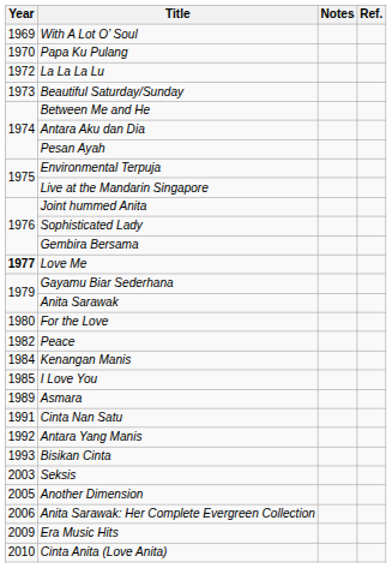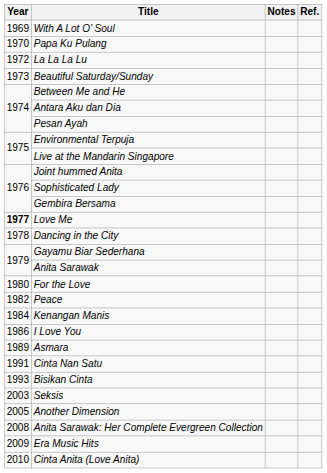 <table class="wikitable">
 <tr>
 <th>Year</th>
 <th>Title</th>
 <th>Notes</th>
 <th>Ref.</th>
 </tr>
 <tr>
 <td>1969</td>
 <td><em>With A Lot O’ Soul</em></td>
 <td></td>
 <td></td>
 </tr>
 <tr>
 <td>1970</td>
 <td><em>Papa Ku Pulang</em></td>
 <td></td>
 <td></td>
 </tr>
 <tr>
 <td>1972</td>
 <td><em>La La La Lu</em></td>
 <td></td>
 <td></td>
 </tr>
 <tr>
 <td>1973</td>
 <td><em>Beautiful Saturday/Sunday</em></td>
 <td></td>
 <td></td>
 </tr>
 <tr>
 <td rowspan=3>1974</td>
 <td><em>Between Me and He</em></td>
 <td></td>
 <td></td>
 </tr>
 <tr>
 <td><em>Antara Aku dan Dia</em></td>
 <td></td>
 <td></td>
 </tr>
 <tr>
 <td><em>Pesan Ayah</em></td>
 <td></td>
 <td></td>
 </tr>
 <tr>
 <td rowspan=2>1975</td>
 <td><em>Environmental Terpuja</em></td>
 <td></td>
 <td></td>
 </tr>
 <tr>
 <td><em>Live at the Mandarin Singapore</em></td>
 <td></td>
 <td></td>
 </tr>
 <tr>
 <td rowspan=3>1976</td>
 <td><em>Joint hummed Anita</em></td>
 <td></td>
 <td></td>
 </tr>
 <tr>
 <td><em>Sophisticated Lady</em></td>
 <td></td>
 <td></td>
 </tr>
 <tr>
 <td><em>Gembira Bersama</em></td>
 <td></td>
 <td></td>
 </tr>
 <tr>
 <td><strong>1977</strong></td>
 <td><em>Love Me</em></td>
 <td></td>
 <td></td>
 </tr>
 <tr>
+<td>1978</td>
+<td><em>Dancing in the City</em></td>
+<td></td>
+<td></td>
+</tr>
+<tr>
 <td rowspan=2>1979</td>
 <td><em>Gayamu Biar Sederhana</em></td>
 <td></td>
 <td></td>
 </tr>
 <tr>
 <td><em>Anita Sarawak</em></td>
 <td></td>
 <td></td>
 </tr>
 <tr>
 <td>1980</td>
 <td><em>For the Love</em></td>
 <td></td>
 <td></td>
 </tr>
 <tr>
 <td>1982</td>
 <td><em>Peace</em></td>
 <td></td>
 <td></td>
 </tr>
 <tr>
 <td>1984</td>
 <td><em>Kenangan Manis</em></td>
 <td></td>
 <td></td>
 </tr>
 <tr>
-<td>1985</td>
+<td>1986</td>
 <td><em>I Love You</em></td>
 <td></td>
 <td></td>
 </tr>
 <tr>
 <td>1989</td>
 <td><em>Asmara</em></td>
 <td></td>
 <td></td>
 </tr>
 <tr>
 <td>1991</td>
 <td><em>Cinta Nan Satu</em></td>
-<td></td>
-<td></td>
-</tr>
-<tr>
-<td>1992</td>
-<td><em>Antara Yang Manis</em></td>
 <td></td>
 <td></td>
 </tr>
 <tr>
 <td>1993</td>
 <td><em>Bisikan Cinta</em></td>
 <td></td>
 <td></td>
 </tr>
 <tr>
 <td>2003</td>
 <td><em>Seksis</em></td>
 <td></td>
 <td></td>
 </tr>
 <tr>
 <td>2005</td>
 <td><em>Another Dimension</em></td>
 <td></td>
 <td></td>
 </tr>
 <tr>
-<td>2006</td>
+<td>2008</td>
 <td><em>Anita Sarawak: Her Complete Evergreen Collection</em></td>
 <td></td>
 <td></td>
 </tr>
 <tr>
 <td>2009</td>
 <td><em>Era Music Hits</em></td>
 <td></td>
 <td></td>
 </tr>
 <tr>
 <td>2010</td>
 <td><em>Cinta Anita (Love Anita)</em></td>
 <td></td>
 <td></td>
 </tr>
 </table>
